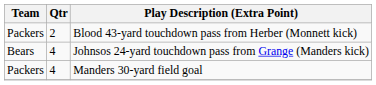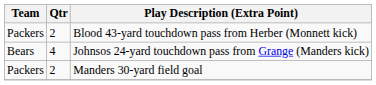 <table class="wikitable">
 <tr>
 <th><strong>Team</strong></th>
 <th><strong>Qtr</strong></th>
 <th><strong>Play Description (Extra Point)</strong></th>
 </tr>
 <tr>
 <td>Packers</td>
 <td>2</td>
 <td>Blood 43-yard touchdown pass from Herber (Monnett kick)</td>
 </tr>
 <tr>
 <td>Bears</td>
 <td>4</td>
 <td>Johnsos 24-yard touchdown pass from <a href='#'>Grange</a> (Manders kick)</td>
 </tr>
 <tr>
 <td>Packers</td>
-<td>4</td>
+<td>2</td>
 <td>Manders 30-yard field goal</td>
 </tr>
 <tr>
 </tr>
 </table>
